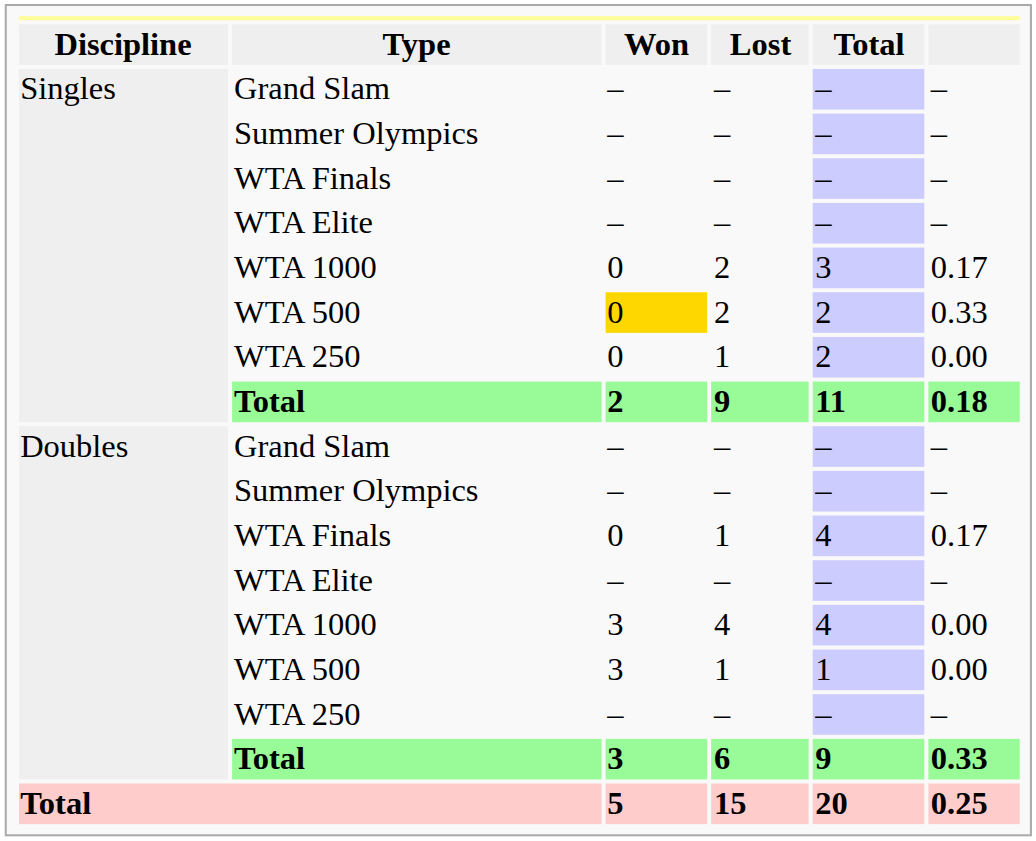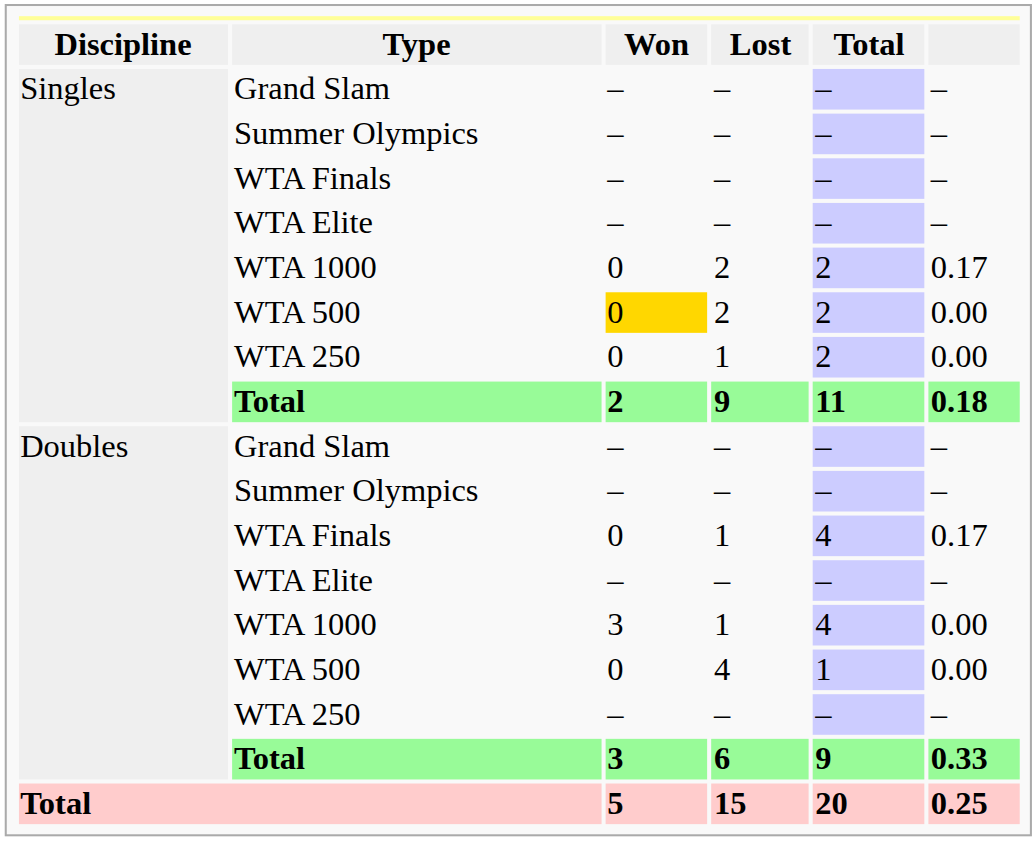 <table class="infobox vcard vevent nowrap" width="40%">
 <tr bgcolor=FFFF99>
 <th colspan=6></th>
 </tr>
 <tr style=background:#efefef;font-weight:bold>
 <th>Discipline</th>
 <th>Type</th>
 <th>Won</th>
 <th>Lost</th>
 <th>Total</th>
 <th></th>
 </tr>
 <tr>
 <td rowspan="8" bgcolor="efefef">Singles</td>
 <td>Grand Slam</td>
 <td>–</td>
 <td>–</td>
 <td bgcolor="CCCCFF">–</td>
 <td>–</td>
 </tr>
 <tr>
 <td>Summer Olympics</td>
 <td>–</td>
 <td>–</td>
 <td bgcolor="CCCCFF">–</td>
 <td>–</td>
 </tr>
 <tr>
 <td>WTA Finals</td>
 <td>–</td>
 <td>–</td>
 <td bgcolor="CCCCFF">–</td>
 <td>–</td>
 </tr>
 <tr>
 <td>WTA Elite</td>
 <td>–</td>
 <td>–</td>
 <td bgcolor="CCCCFF">–</td>
 <td>–</td>
 </tr>
 <tr>
 <td>WTA 1000</td>
 <td>0</td>
 <td>2</td>
-<td bgcolor="CCCCFF">3</td>
+<td bgcolor="CCCCFF">2</td>
 <td>0.17</td>
 </tr>
 <tr>
 <td>WTA 500</td>
 <td style="background: gold;">0</td>
 <td>2</td>
 <td bgcolor="CCCCFF">2</td>
-<td>0.33</td>
+<td>0.00</td>
 </tr>
 <tr>
 <td>WTA 250</td>
 <td>0</td>
 <td>1</td>
 <td bgcolor="CCCCFF">2</td>
 <td>0.00</td>
 </tr>
 <tr style=background:#98FB98;font-weight:bold>
 <td><strong>Total</strong></td>
 <td><strong>2</strong></td>
 <td><strong>9</strong></td>
 <td><strong>11</strong></td>
 <td><strong>0.18</strong></td>
 </tr>
 <tr>
 <td rowspan="8" bgcolor="efefef">Doubles</td>
 <td>Grand Slam</td>
 <td>–</td>
 <td>–</td>
 <td bgcolor="CCCCFF">–</td>
 <td>–</td>
 </tr>
 <tr>
 <td>Summer Olympics</td>
 <td>–</td>
 <td>–</td>
 <td bgcolor="CCCCFF">–</td>
 <td>–</td>
 </tr>
 <tr>
 <td>WTA Finals</td>
 <td>0</td>
 <td>1</td>
 <td bgcolor="CCCCFF">4</td>
 <td>0.17</td>
 </tr>
 <tr>
 <td>WTA Elite</td>
 <td>–</td>
 <td>–</td>
 <td bgcolor="CCCCFF">–</td>
 <td>–</td>
 </tr>
 <tr>
 <td>WTA 1000</td>
 <td>3</td>
-<td>4</td>
+<td>1</td>
 <td bgcolor="CCCCFF">4</td>
 <td>0.00</td>
 </tr>
 <tr>
 <td>WTA 500</td>
-<td>3</td>
-<td>1</td>
+<td>0</td>
+<td>4</td>
 <td bgcolor="CCCCFF">1</td>
 <td>0.00</td>
 </tr>
 <tr>
 <td>WTA 250</td>
 <td>–</td>
 <td>–</td>
 <td bgcolor="CCCCFF">–</td>
 <td>–</td>
 </tr>
 <tr style=background:#98FB98;font-weight:bold>
 <td><strong>Total</strong></td>
 <td><strong>3</strong></td>
 <td><strong>6</strong></td>
 <td><strong>9</strong></td>
 <td><strong>0.33</strong></td>
 </tr>
 <tr style=background:#FCC;font-weight:bold>
 <td colspan="2"><strong>Total</strong></td>
 <td><strong>5</strong></td>
 <td><strong>15</strong></td>
 <td><strong>20</strong></td>
 <td><strong>0.25</strong></td>
 </tr>
 </table>
